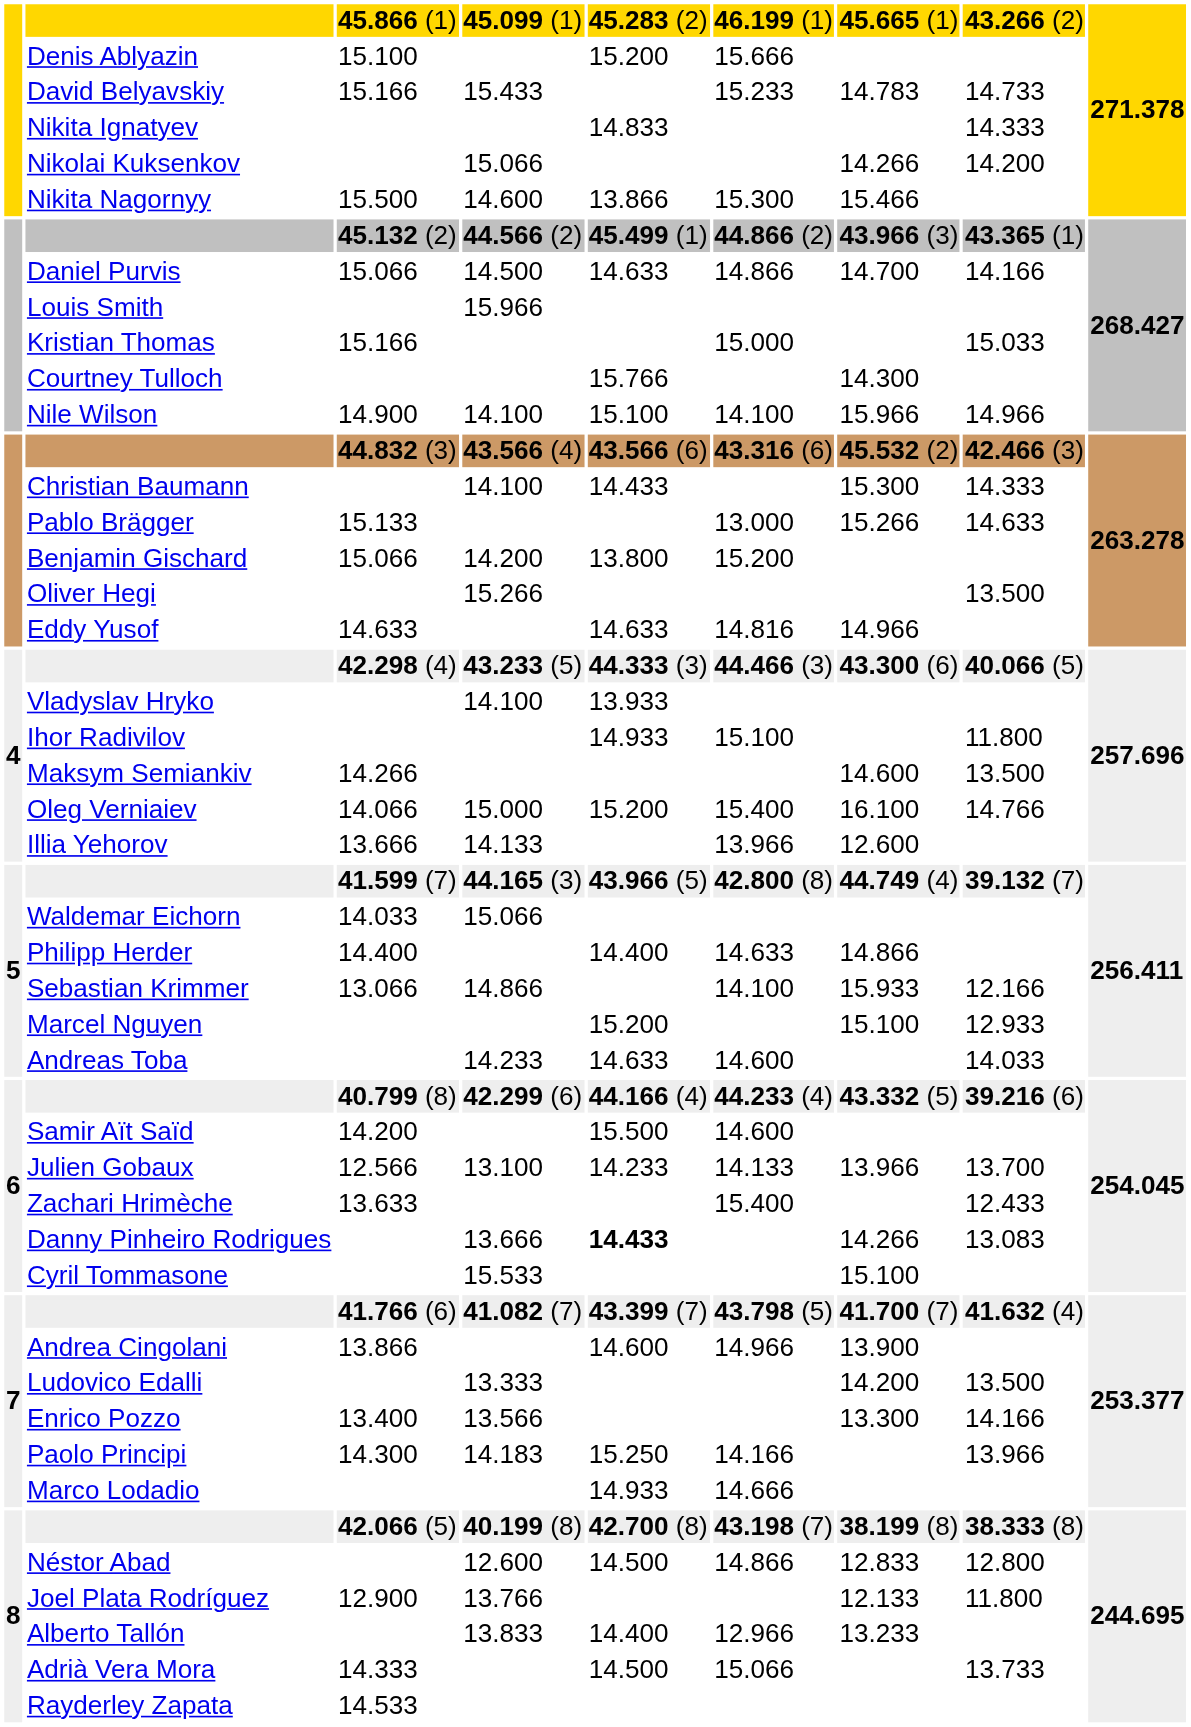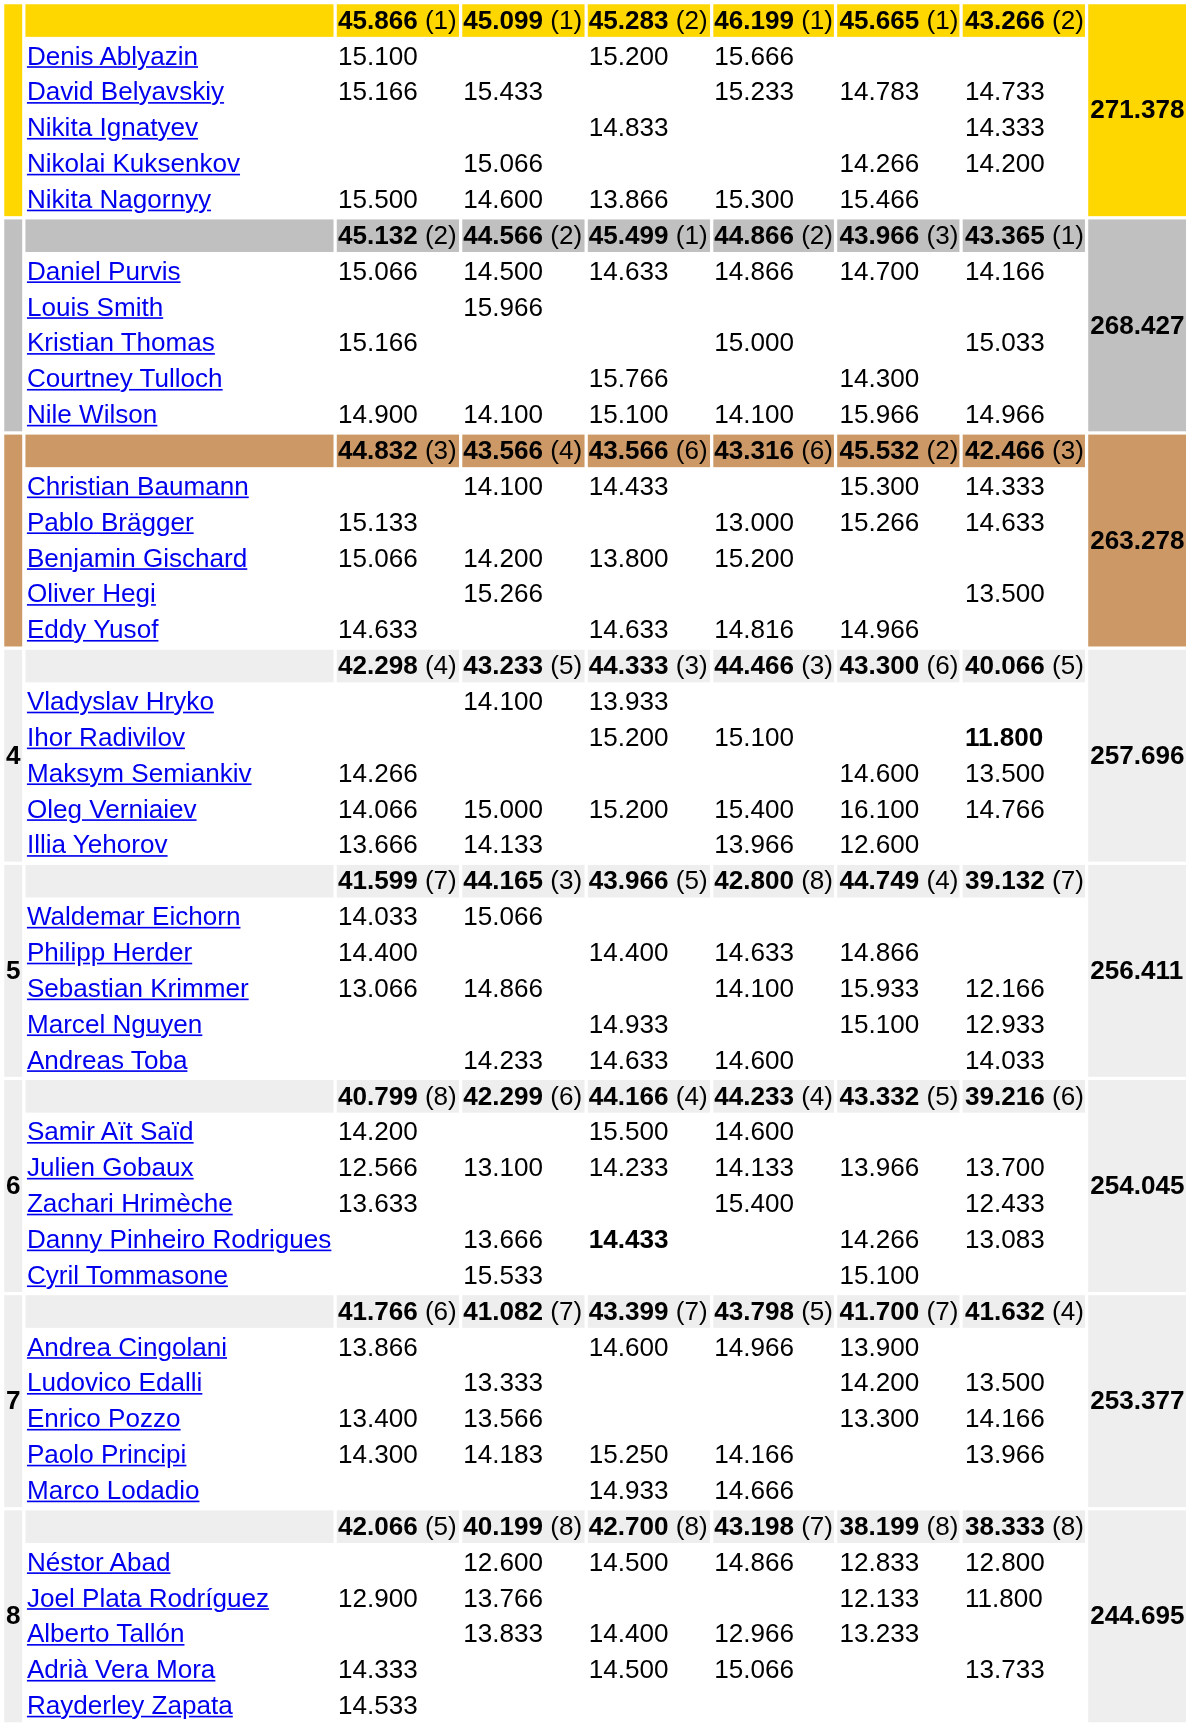 <table>
 <tr bgcolor=gold>
 <td rowspan=6></td>
 <td align="left"><strong></strong></td>
 <td><strong>45.866</strong> (1)</td>
 <td><strong>45.099</strong> (1)</td>
 <td><strong>45.283</strong> (2)</td>
 <td><strong>46.199</strong> (1)</td>
 <td><strong>45.665</strong> (1)</td>
 <td><strong>43.266</strong> (2)</td>
 <td rowspan=6><strong>271.378</strong></td>
 </tr>
 <tr>
 <td align="left"><a href='#'>Denis Ablyazin</a></td>
 <td>15.100</td>
 <td></td>
 <td>15.200</td>
 <td>15.666</td>
 <td></td>
 <td></td>
 </tr>
 <tr>
 <td align="left"><a href='#'>David Belyavskiy</a></td>
 <td>15.166</td>
 <td>15.433</td>
 <td></td>
 <td>15.233</td>
 <td>14.783</td>
 <td>14.733</td>
 </tr>
 <tr>
 <td align="left"><a href='#'>Nikita Ignatyev</a></td>
 <td></td>
 <td></td>
 <td>14.833</td>
 <td></td>
 <td></td>
 <td>14.333</td>
 </tr>
 <tr>
 <td align="left"><a href='#'>Nikolai Kuksenkov</a></td>
 <td></td>
 <td>15.066</td>
 <td></td>
 <td></td>
 <td>14.266</td>
 <td>14.200</td>
 </tr>
 <tr>
 <td align="left"><a href='#'>Nikita Nagornyy</a></td>
 <td>15.500</td>
 <td>14.600</td>
 <td>13.866</td>
 <td>15.300</td>
 <td>15.466</td>
 <td></td>
 </tr>
 <tr bgcolor=silver>
 <td rowspan=6></td>
 <td align="left"><strong></strong></td>
 <td><strong>45.132</strong> (2)</td>
 <td><strong>44.566</strong> (2)</td>
 <td><strong>45.499</strong> (1)</td>
 <td><strong>44.866</strong> (2)</td>
 <td><strong>43.966</strong> (3)</td>
 <td><strong>43.365</strong> (1)</td>
 <td rowspan=6><strong>268.427</strong></td>
 </tr>
 <tr>
 <td align="left"><a href='#'>Daniel Purvis</a></td>
 <td>15.066</td>
 <td>14.500</td>
 <td>14.633</td>
 <td>14.866</td>
 <td>14.700</td>
 <td>14.166</td>
 </tr>
 <tr>
 <td align="left"><a href='#'>Louis Smith</a></td>
 <td></td>
 <td>15.966</td>
 <td></td>
 <td></td>
 <td></td>
 <td></td>
 </tr>
 <tr>
 <td align="left"><a href='#'>Kristian Thomas</a></td>
 <td>15.166</td>
 <td></td>
 <td></td>
 <td>15.000</td>
 <td></td>
 <td>15.033</td>
 </tr>
 <tr>
 <td align="left"><a href='#'>Courtney Tulloch</a></td>
 <td></td>
 <td></td>
 <td>15.766</td>
 <td></td>
 <td>14.300</td>
 <td></td>
 </tr>
 <tr>
 <td align="left"><a href='#'>Nile Wilson</a></td>
 <td>14.900</td>
 <td>14.100</td>
 <td>15.100</td>
 <td>14.100</td>
 <td>15.966</td>
 <td>14.966</td>
 </tr>
 <tr bgcolor=cc9966>
 <td rowspan=6></td>
 <td align="left"><strong></strong></td>
 <td><strong>44.832</strong> (3)</td>
 <td><strong>43.566</strong> (4)</td>
 <td><strong>43.566</strong> (6)</td>
 <td><strong>43.316</strong> (6)</td>
 <td><strong>45.532</strong> (2)</td>
 <td><strong>42.466</strong> (3)</td>
 <td rowspan=6><strong>263.278</strong></td>
 </tr>
 <tr>
 <td align="left"><a href='#'>Christian Baumann</a></td>
 <td></td>
 <td>14.100</td>
 <td>14.433</td>
 <td></td>
 <td>15.300</td>
 <td>14.333</td>
 </tr>
 <tr>
 <td align="left"><a href='#'>Pablo Brägger</a></td>
 <td>15.133</td>
 <td></td>
 <td></td>
 <td>13.000</td>
 <td>15.266</td>
 <td>14.633</td>
 </tr>
 <tr>
 <td align="left"><a href='#'>Benjamin Gischard</a></td>
 <td>15.066</td>
 <td>14.200</td>
 <td>13.800</td>
 <td>15.200</td>
 <td></td>
 <td></td>
 </tr>
 <tr>
 <td align="left"><a href='#'>Oliver Hegi</a></td>
 <td></td>
 <td>15.266</td>
 <td></td>
 <td></td>
 <td></td>
 <td>13.500</td>
 </tr>
 <tr>
 <td align="left"><a href='#'>Eddy Yusof</a></td>
 <td>14.633</td>
 <td></td>
 <td>14.633</td>
 <td>14.816</td>
 <td>14.966</td>
 <td></td>
 </tr>
 <tr bgcolor=eeeeee>
 <td rowspan=6><strong>4</strong></td>
 <td align="left"><strong></strong></td>
 <td><strong>42.298</strong> (4)</td>
 <td><strong>43.233</strong> (5)</td>
 <td><strong>44.333</strong> (3)</td>
 <td><strong>44.466</strong> (3)</td>
 <td><strong>43.300</strong> (6)</td>
 <td><strong>40.066</strong> (5)</td>
 <td rowspan=6><strong>257.696</strong></td>
 </tr>
 <tr>
 <td align="left"><a href='#'>Vladyslav Hryko</a></td>
 <td></td>
 <td>14.100</td>
 <td>13.933</td>
 <td></td>
 <td></td>
 <td></td>
 </tr>
 <tr>
 <td align="left"><a href='#'>Ihor Radivilov</a></td>
 <td></td>
 <td></td>
-<td>14.933</td>
+<td>15.200</td>
 <td>15.100</td>
 <td></td>
-<td>11.800</td>
+<td><strong>11.800</strong></td>
 </tr>
 <tr>
 <td align="left"><a href='#'>Maksym Semiankiv</a></td>
 <td>14.266</td>
 <td></td>
 <td></td>
 <td></td>
 <td>14.600</td>
 <td>13.500</td>
 </tr>
 <tr>
 <td align="left"><a href='#'>Oleg Verniaiev</a></td>
 <td>14.066</td>
 <td>15.000</td>
 <td>15.200</td>
 <td>15.400</td>
 <td>16.100</td>
 <td>14.766</td>
 </tr>
 <tr>
 <td align="left"><a href='#'>Illia Yehorov</a></td>
 <td>13.666</td>
 <td>14.133</td>
 <td></td>
 <td>13.966</td>
 <td>12.600</td>
 <td></td>
 </tr>
 <tr bgcolor=eeeeee>
 <td rowspan=6><strong>5</strong></td>
 <td align="left"><strong></strong></td>
 <td><strong>41.599</strong> (7)</td>
 <td><strong>44.165</strong> (3)</td>
 <td><strong>43.966</strong> (5)</td>
 <td><strong>42.800</strong> (8)</td>
 <td><strong>44.749</strong> (4)</td>
 <td><strong>39.132</strong> (7)</td>
 <td rowspan=6><strong>256.411</strong></td>
 </tr>
 <tr>
 <td align="left"><a href='#'>Waldemar Eichorn</a></td>
 <td>14.033</td>
 <td>15.066</td>
 <td></td>
 <td></td>
 <td></td>
 <td></td>
 </tr>
 <tr>
 <td align="left"><a href='#'>Philipp Herder</a></td>
 <td>14.400</td>
 <td></td>
 <td>14.400</td>
 <td>14.633</td>
 <td>14.866</td>
 <td></td>
 </tr>
 <tr>
 <td align="left"><a href='#'>Sebastian Krimmer</a></td>
 <td>13.066</td>
 <td>14.866</td>
 <td></td>
 <td>14.100</td>
 <td>15.933</td>
 <td>12.166</td>
 </tr>
 <tr>
 <td align="left"><a href='#'>Marcel Nguyen</a></td>
 <td></td>
 <td></td>
-<td>15.200</td>
+<td>14.933</td>
 <td></td>
 <td>15.100</td>
 <td>12.933</td>
 </tr>
 <tr>
 <td align="left"><a href='#'>Andreas Toba</a></td>
 <td></td>
 <td>14.233</td>
 <td>14.633</td>
 <td>14.600</td>
 <td></td>
 <td>14.033</td>
 </tr>
 <tr bgcolor=eeeeee>
 <td rowspan=6><strong>6</strong></td>
 <td align="left"><strong></strong></td>
 <td><strong>40.799</strong> (8)</td>
 <td><strong>42.299</strong> (6)</td>
 <td><strong>44.166</strong> (4)</td>
 <td><strong>44.233</strong> (4)</td>
 <td><strong>43.332</strong> (5)</td>
 <td><strong>39.216</strong> (6)</td>
 <td rowspan=6><strong>254.045</strong></td>
 </tr>
 <tr>
 <td align="left"><a href='#'>Samir Aït Saïd</a></td>
 <td>14.200</td>
 <td></td>
 <td>15.500</td>
 <td>14.600</td>
 <td></td>
 <td></td>
 </tr>
 <tr>
 <td align="left"><a href='#'>Julien Gobaux</a></td>
 <td>12.566</td>
 <td>13.100</td>
 <td>14.233</td>
 <td>14.133</td>
 <td>13.966</td>
 <td>13.700</td>
 </tr>
 <tr>
 <td align="left"><a href='#'>Zachari Hrimèche</a></td>
 <td>13.633</td>
 <td></td>
 <td></td>
 <td>15.400</td>
 <td></td>
 <td>12.433</td>
 </tr>
 <tr>
 <td align="left"><a href='#'>Danny Pinheiro Rodrigues</a></td>
 <td></td>
 <td>13.666</td>
 <td><strong>14.433</strong></td>
 <td></td>
 <td>14.266</td>
 <td>13.083</td>
 </tr>
 <tr>
 <td align="left"><a href='#'>Cyril Tommasone</a></td>
 <td></td>
 <td>15.533</td>
 <td></td>
 <td></td>
 <td>15.100</td>
 <td></td>
 </tr>
 <tr bgcolor=eeeeee>
 <td rowspan=6><strong>7</strong></td>
 <td align="left"><strong></strong></td>
 <td><strong>41.766</strong> (6)</td>
 <td><strong>41.082</strong> (7)</td>
 <td><strong>43.399</strong> (7)</td>
 <td><strong>43.798</strong> (5)</td>
 <td><strong>41.700</strong> (7)</td>
 <td><strong>41.632</strong> (4)</td>
 <td rowspan=6><strong>253.377</strong></td>
 </tr>
 <tr>
 <td align="left"><a href='#'>Andrea Cingolani</a></td>
 <td>13.866</td>
 <td></td>
 <td>14.600</td>
 <td>14.966</td>
 <td>13.900</td>
 <td></td>
 </tr>
 <tr>
 <td align="left"><a href='#'>Ludovico Edalli</a></td>
 <td></td>
 <td>13.333</td>
 <td></td>
 <td></td>
 <td>14.200</td>
 <td>13.500</td>
 </tr>
 <tr>
 <td align="left"><a href='#'>Enrico Pozzo</a></td>
 <td>13.400</td>
 <td>13.566</td>
 <td></td>
 <td></td>
 <td>13.300</td>
 <td>14.166</td>
 </tr>
 <tr>
 <td align="left"><a href='#'>Paolo Principi</a></td>
 <td>14.300</td>
 <td>14.183</td>
 <td>15.250</td>
 <td>14.166</td>
 <td></td>
 <td>13.966</td>
 </tr>
 <tr>
 <td align="left"><a href='#'>Marco Lodadio</a></td>
 <td></td>
 <td></td>
 <td>14.933</td>
 <td>14.666</td>
 <td></td>
 <td></td>
 </tr>
 <tr bgcolor=eeeeee>
 <td rowspan=6><strong>8</strong></td>
 <td align="left"><strong></strong></td>
 <td><strong>42.066</strong> (5)</td>
 <td><strong>40.199</strong> (8)</td>
 <td><strong>42.700</strong> (8)</td>
 <td><strong>43.198</strong> (7)</td>
 <td><strong>38.199</strong> (8)</td>
 <td><strong>38.333</strong> (8)</td>
 <td rowspan=6><strong>244.695</strong></td>
 </tr>
 <tr>
 <td align="left"><a href='#'>Néstor Abad</a></td>
 <td></td>
 <td>12.600</td>
 <td>14.500</td>
 <td>14.866</td>
 <td>12.833</td>
 <td>12.800</td>
 </tr>
 <tr>
 <td align="left"><a href='#'>Joel Plata Rodríguez</a></td>
 <td>12.900</td>
 <td>13.766</td>
 <td></td>
 <td></td>
 <td>12.133</td>
 <td>11.800</td>
 </tr>
 <tr>
 <td align="left"><a href='#'>Alberto Tallón</a></td>
 <td></td>
 <td>13.833</td>
 <td>14.400</td>
 <td>12.966</td>
 <td>13.233</td>
 <td></td>
 </tr>
 <tr>
 <td align="left"><a href='#'>Adrià Vera Mora</a></td>
 <td>14.333</td>
 <td></td>
 <td>14.500</td>
 <td>15.066</td>
 <td></td>
 <td>13.733</td>
 </tr>
 <tr>
 <td align="left"><a href='#'>Rayderley Zapata</a></td>
 <td>14.533</td>
 <td></td>
 <td></td>
 <td></td>
 <td></td>
 <td></td>
 </tr>
 </table>
